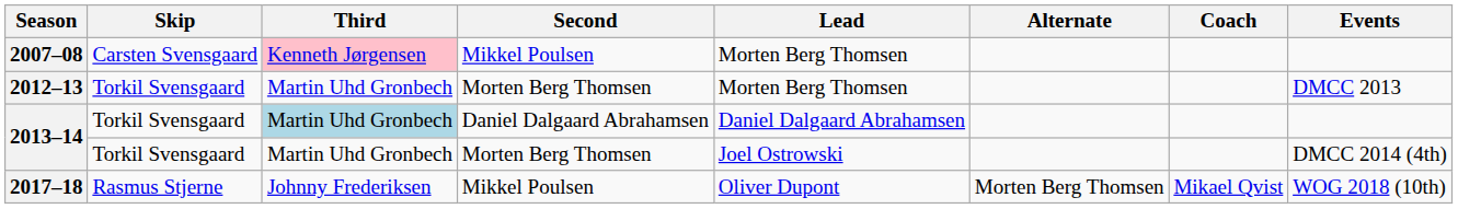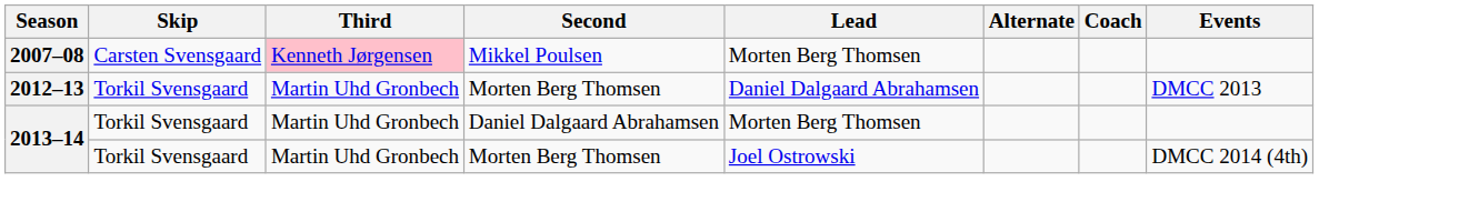 <table class="wikitable">
 <tr>
 <th scope="col">Season</th>
 <th scope="col">Skip</th>
 <th scope="col">Third</th>
 <th scope="col">Second</th>
 <th scope="col">Lead</th>
 <th scope="col">Alternate</th>
 <th scope="col">Coach</th>
 <th scope="col">Events</th>
 </tr>
 <tr>
 <th scope="row">2007–08</th>
 <td><a href='#'>Carsten Svensgaard</a></td>
 <td style="background: pink;"><a href='#'>Kenneth Jørgensen</a></td>
 <td><a href='#'>Mikkel Poulsen</a></td>
 <td>Morten Berg Thomsen</td>
 <td></td>
 <td></td>
 <td></td>
 </tr>
 <tr>
 <th scope="row">2012–13</th>
 <td><a href='#'>Torkil Svensgaard</a></td>
 <td><a href='#'>Martin Uhd Gronbech</a></td>
 <td>Morten Berg Thomsen</td>
-<td>Morten Berg Thomsen</td>
+<td><a href='#'>Daniel Dalgaard Abrahamsen</a></td>
 <td></td>
 <td></td>
 <td><a href='#'>DMCC</a> 2013 </td>
 </tr>
 <tr>
 <th scope="row" rowspan=2>2013–14</th>
 <td>Torkil Svensgaard</td>
-<td style="background: lightblue;">Martin Uhd Gronbech</td>
+<td>Martin Uhd Gronbech</td>
 <td>Daniel Dalgaard Abrahamsen</td>
-<td><a href='#'>Daniel Dalgaard Abrahamsen</a></td>
+<td>Morten Berg Thomsen</td>
 <td></td>
 <td></td>
 <td></td>
 </tr>
 <tr>
 <td>Torkil Svensgaard</td>
 <td>Martin Uhd Gronbech</td>
 <td>Morten Berg Thomsen</td>
 <td><a href='#'>Joel Ostrowski</a></td>
 <td></td>
 <td></td>
 <td>DMCC 2014 (4th)</td>
 </tr>
-<tr>
-<th scope="row">2017–18</th>
-<td><a href='#'>Rasmus Stjerne</a></td>
-<td><a href='#'>Johnny Frederiksen</a></td>
-<td>Mikkel Poulsen</td>
-<td><a href='#'>Oliver Dupont</a></td>
-<td>Morten Berg Thomsen</td>
-<td><a href='#'>Mikael Qvist</a></td>
-<td><a href='#'>WOG 2018</a> (10th)</td>
-</tr>
 </table>
